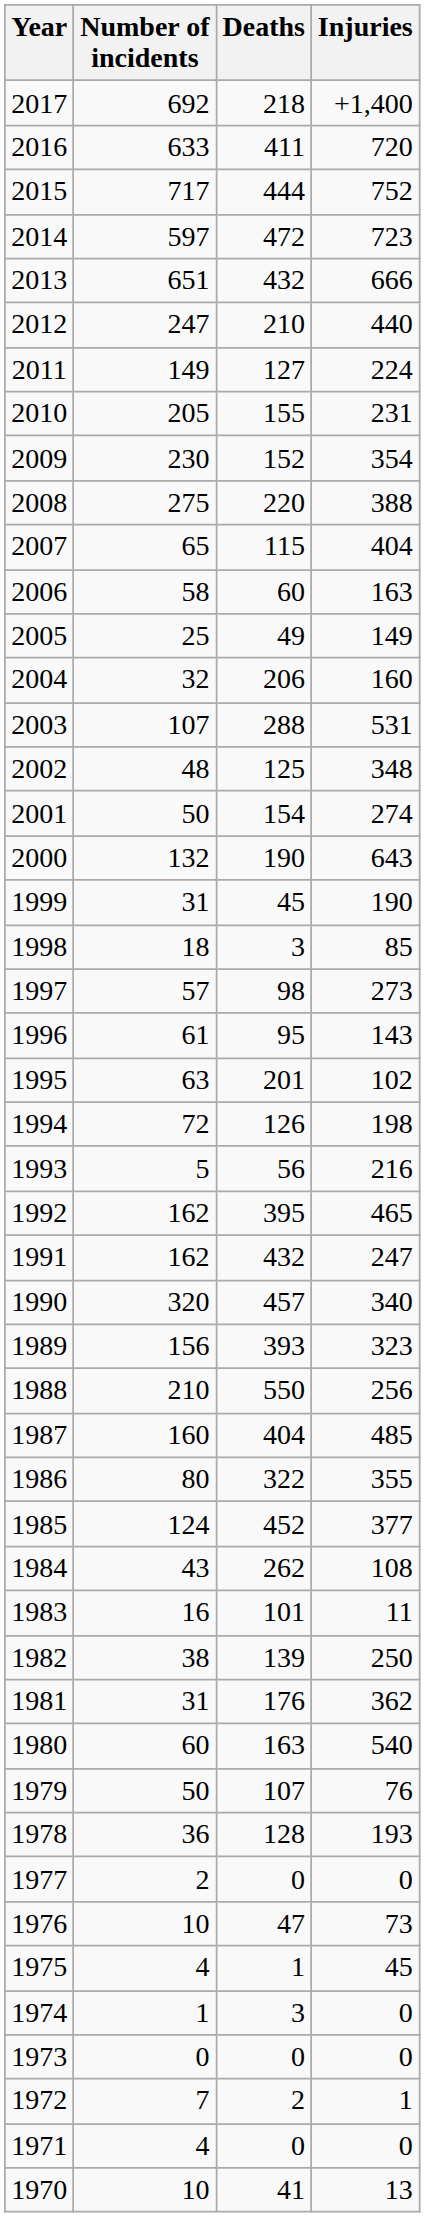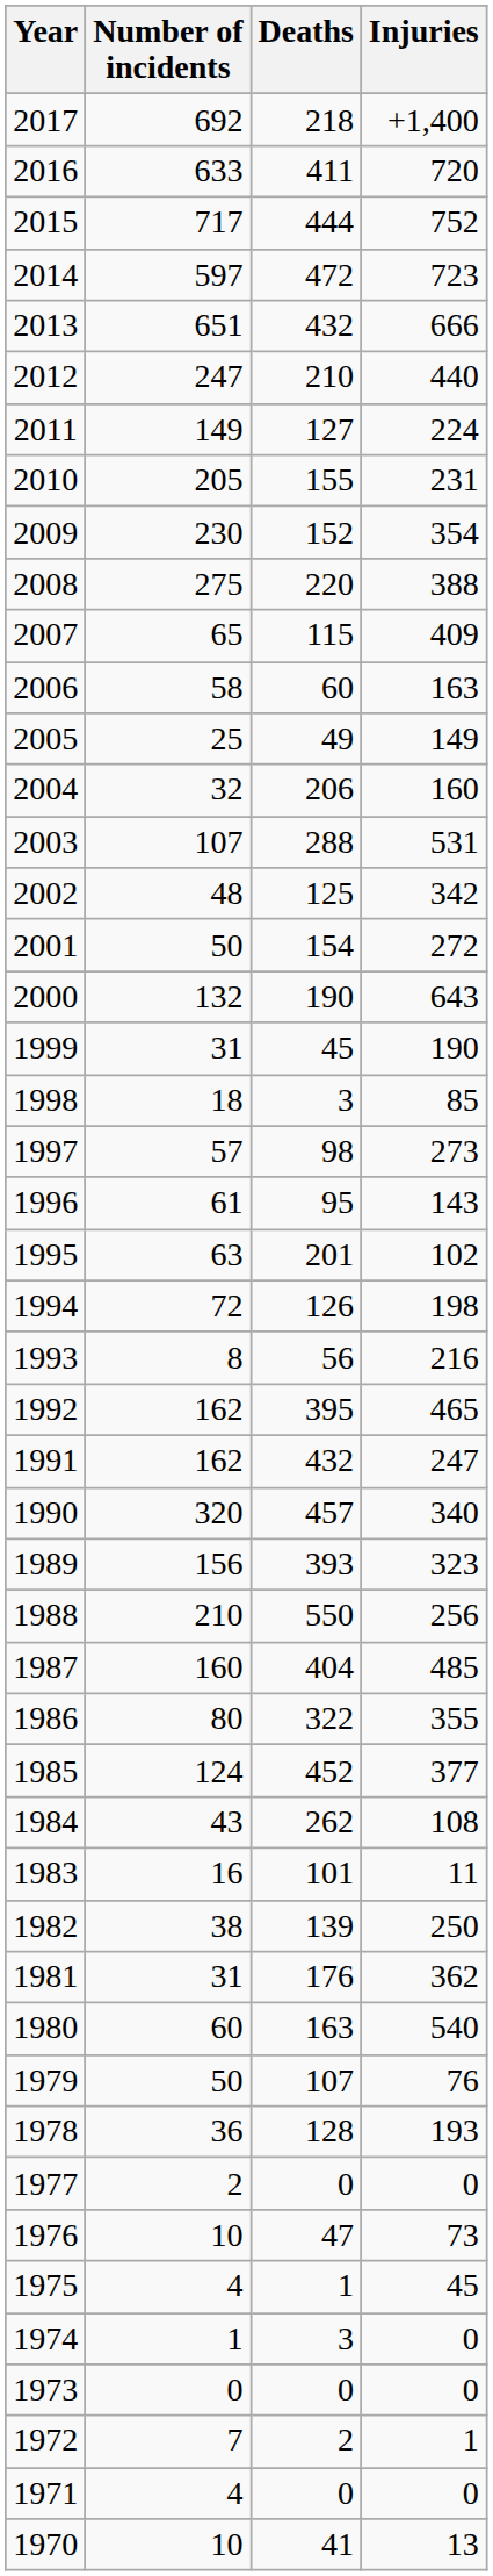 <table class="wikitable sortable collapsible collapsed floatright" style="text-align:right">
 <tr style="background:#ececec; vertical-align:top;">
 <th>Year</th>
 <th>Number of<br>incidents</th>
 <th>Deaths</th>
 <th>Injuries</th>
 </tr>
 <tr>
 <td align=center>2017</td>
 <td>692</td>
 <td>218</td>
 <td>+1,400</td>
 </tr>
 <tr>
 <td align=center>2016</td>
 <td>633</td>
 <td>411</td>
 <td>720</td>
 </tr>
 <tr>
 <td align=center>2015</td>
 <td>717</td>
 <td>444</td>
 <td>752</td>
 </tr>
 <tr>
 <td align=center>2014</td>
 <td>597</td>
 <td>472</td>
 <td>723</td>
 </tr>
 <tr>
 <td align=center>2013</td>
 <td>651</td>
 <td>432</td>
 <td>666</td>
 </tr>
 <tr>
 <td align=center>2012</td>
 <td>247</td>
 <td>210</td>
 <td>440</td>
 </tr>
 <tr>
 <td align=center>2011</td>
 <td>149</td>
 <td>127</td>
 <td>224</td>
 </tr>
 <tr>
 <td align=center>2010</td>
 <td>205</td>
 <td>155</td>
 <td>231</td>
 </tr>
 <tr>
 <td align=center>2009</td>
 <td>230</td>
 <td>152</td>
 <td>354</td>
 </tr>
 <tr>
 <td align=center>2008</td>
 <td>275</td>
 <td>220</td>
 <td>388</td>
 </tr>
 <tr>
 <td align=center>2007</td>
 <td>65</td>
 <td>115</td>
-<td>404</td>
+<td>409</td>
 </tr>
 <tr>
 <td align=center>2006</td>
 <td>58</td>
 <td>60</td>
 <td>163</td>
 </tr>
 <tr>
 <td align=center>2005</td>
 <td>25</td>
 <td>49</td>
 <td>149</td>
 </tr>
 <tr>
 <td align=center>2004</td>
 <td>32</td>
 <td>206</td>
 <td>160</td>
 </tr>
 <tr>
 <td align=center>2003</td>
 <td>107</td>
 <td>288</td>
 <td>531</td>
 </tr>
 <tr>
 <td align=center>2002</td>
 <td>48</td>
 <td>125</td>
-<td>348</td>
+<td>342</td>
 </tr>
 <tr>
 <td align=center>2001</td>
 <td>50</td>
 <td>154</td>
-<td>274</td>
+<td>272</td>
 </tr>
 <tr>
 <td align=center>2000</td>
 <td>132</td>
 <td>190</td>
 <td>643</td>
 </tr>
 <tr>
 <td align=center>1999</td>
 <td>31</td>
 <td>45</td>
 <td>190</td>
 </tr>
 <tr>
 <td align=center>1998</td>
 <td>18</td>
 <td>3</td>
 <td>85</td>
 </tr>
 <tr>
 <td align=center>1997</td>
 <td>57</td>
 <td>98</td>
 <td>273</td>
 </tr>
 <tr>
 <td align=center>1996</td>
 <td>61</td>
 <td>95</td>
 <td>143</td>
 </tr>
 <tr>
 <td align=center>1995</td>
 <td>63</td>
 <td>201</td>
 <td>102</td>
 </tr>
 <tr>
 <td align=center>1994</td>
 <td>72</td>
 <td>126</td>
 <td>198</td>
 </tr>
 <tr>
 <td align=center>1993</td>
-<td>5</td>
+<td>8</td>
 <td>56</td>
 <td>216</td>
 </tr>
 <tr>
 <td align=center>1992</td>
 <td>162</td>
 <td>395</td>
 <td>465</td>
 </tr>
 <tr>
 <td align=center>1991</td>
 <td>162</td>
 <td>432</td>
 <td>247</td>
 </tr>
 <tr>
 <td align=center>1990</td>
 <td>320</td>
 <td>457</td>
 <td>340</td>
 </tr>
 <tr>
 <td align=center>1989</td>
 <td>156</td>
 <td>393</td>
 <td>323</td>
 </tr>
 <tr>
 <td align=center>1988</td>
 <td>210</td>
 <td>550</td>
 <td>256</td>
 </tr>
 <tr>
 <td align=center>1987</td>
 <td>160</td>
 <td>404</td>
 <td>485</td>
 </tr>
 <tr>
 <td align=center>1986</td>
 <td>80</td>
 <td>322</td>
 <td>355</td>
 </tr>
 <tr>
 <td align=center>1985</td>
 <td>124</td>
 <td>452</td>
 <td>377</td>
 </tr>
 <tr>
 <td align=center>1984</td>
 <td>43</td>
 <td>262</td>
 <td>108</td>
 </tr>
 <tr>
 <td align=center>1983</td>
 <td>16</td>
 <td>101</td>
 <td>11</td>
 </tr>
 <tr>
 <td align=center>1982</td>
 <td>38</td>
 <td>139</td>
 <td>250</td>
 </tr>
 <tr>
 <td align=center>1981</td>
 <td>31</td>
 <td>176</td>
 <td>362</td>
 </tr>
 <tr>
 <td align=center>1980</td>
 <td>60</td>
 <td>163</td>
 <td>540</td>
 </tr>
 <tr>
 <td align=center>1979</td>
 <td>50</td>
 <td>107</td>
 <td>76</td>
 </tr>
 <tr>
 <td align=center>1978</td>
 <td>36</td>
 <td>128</td>
 <td>193</td>
 </tr>
 <tr>
 <td align=center>1977</td>
 <td>2</td>
 <td>0</td>
 <td>0</td>
 </tr>
 <tr>
 <td align=center>1976</td>
 <td>10</td>
 <td>47</td>
 <td>73</td>
 </tr>
 <tr>
 <td align=center>1975</td>
 <td>4</td>
 <td>1</td>
 <td>45</td>
 </tr>
 <tr>
 <td align=center>1974</td>
 <td>1</td>
 <td>3</td>
 <td>0</td>
 </tr>
 <tr>
 <td align=center>1973</td>
 <td>0</td>
 <td>0</td>
 <td>0</td>
 </tr>
 <tr>
 <td align=center>1972</td>
 <td>7</td>
 <td>2</td>
 <td>1</td>
 </tr>
 <tr>
 <td align=center>1971</td>
 <td>4</td>
 <td>0</td>
 <td>0</td>
 </tr>
 <tr>
 <td align=center>1970</td>
 <td>10</td>
 <td>41</td>
 <td>13</td>
 </tr>
 </table>
